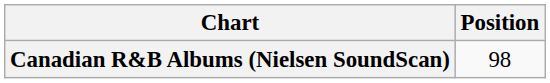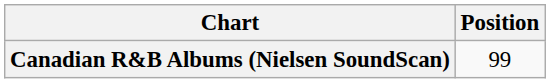 <table class="wikitable plainrowheaders" style="text-align:center;">
 <tr>
 <th scope="col">Chart</th>
 <th scope="col">Position</th>
 </tr>
 <tr>
 <th scope="row">Canadian R&B Albums (Nielsen SoundScan)</th>
-<td>98</td>
+<td>99</td>
 </tr>
 </table>
